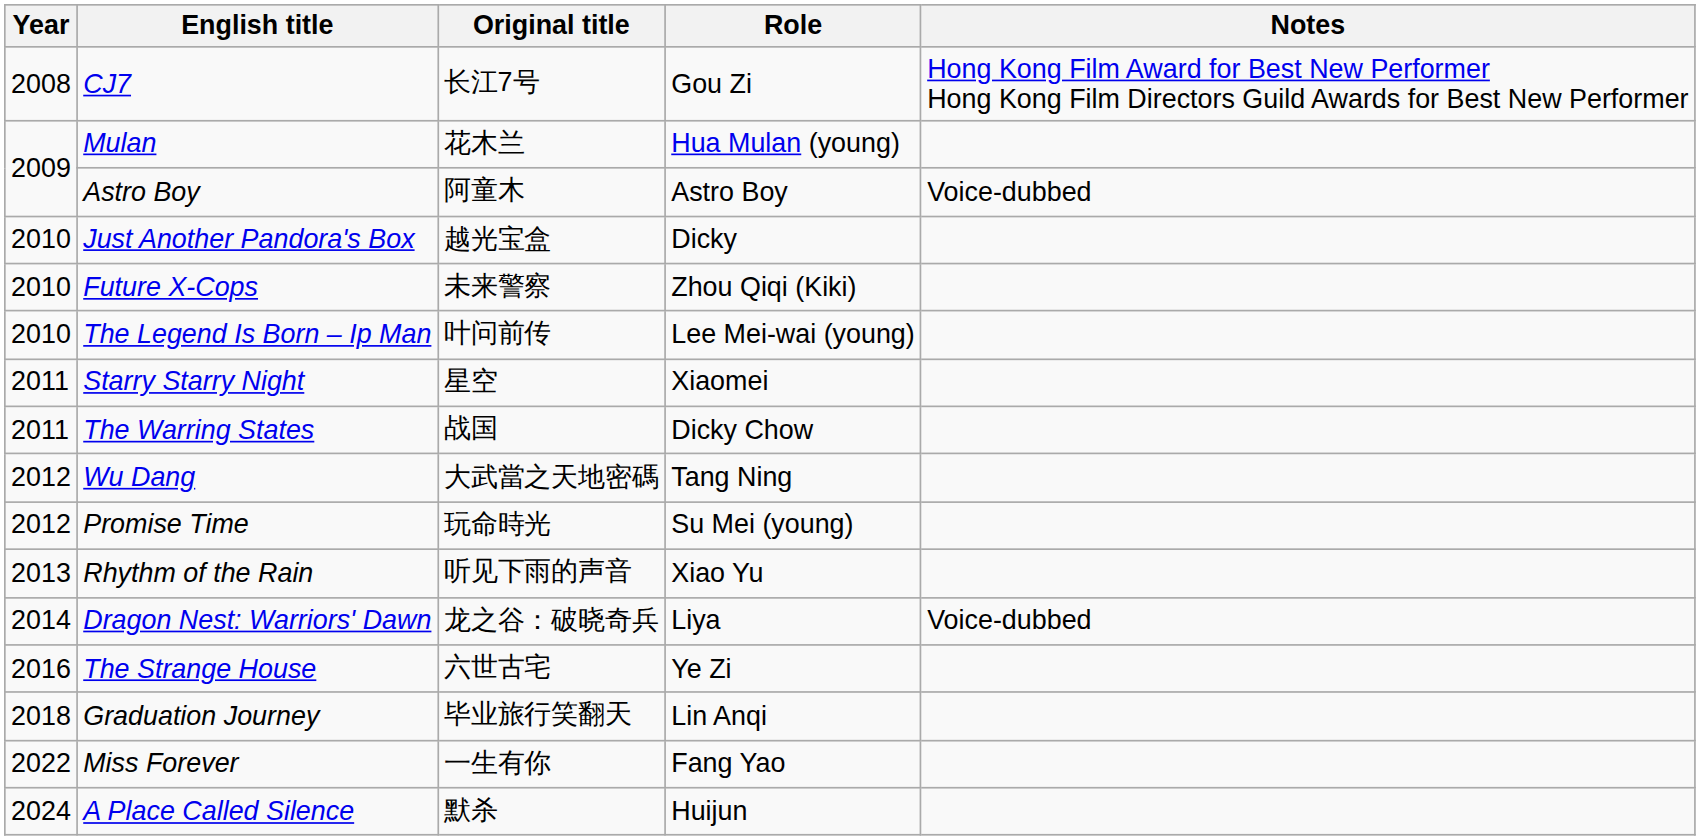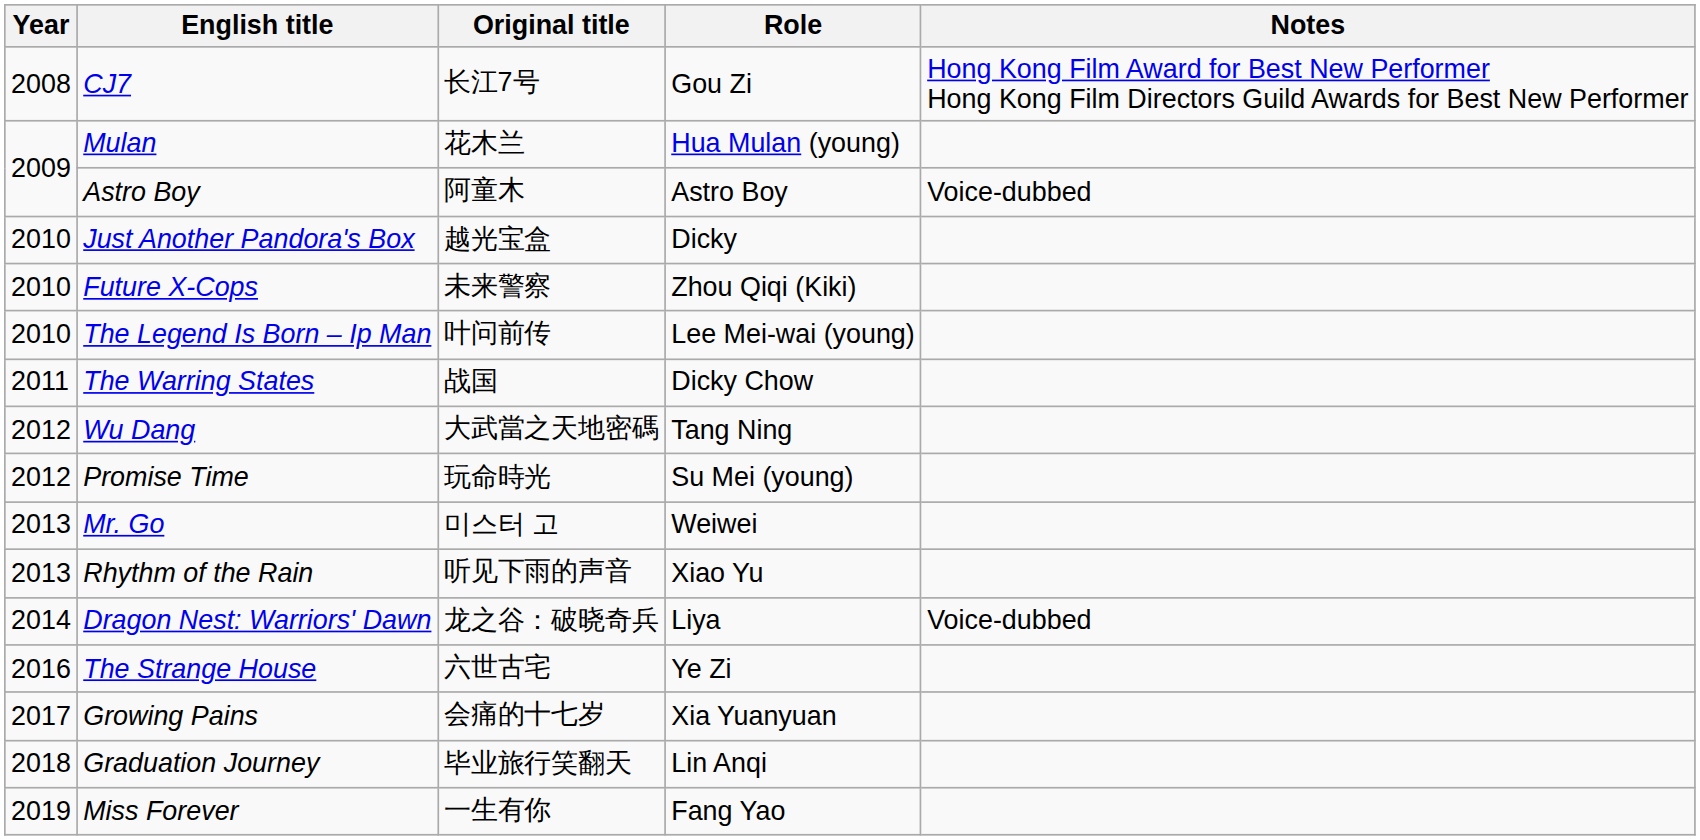 <table class="wikitable sortable">
 <tr>
 <th>Year</th>
 <th>English title</th>
 <th>Original title</th>
 <th>Role</th>
 <th class="unsortable">Notes</th>
 </tr>
 <tr>
 <td>2008</td>
 <td><em><a href='#'>CJ7</a></em></td>
 <td>长江7号</td>
 <td>Gou Zi</td>
 <td><a href='#'>Hong Kong Film Award for Best New Performer</a><br>Hong Kong Film Directors Guild Awards for Best New Performer</td>
 </tr>
 <tr>
 <td rowspan=2>2009</td>
 <td><em><a href='#'>Mulan</a></em></td>
 <td>花木兰</td>
 <td><a href='#'>Hua Mulan</a> (young)</td>
 <td></td>
 </tr>
 <tr>
 <td><em>Astro Boy</em></td>
 <td>阿童木</td>
 <td>Astro Boy</td>
 <td>Voice-dubbed</td>
 </tr>
 <tr>
 <td>2010</td>
 <td><em><a href='#'>Just Another Pandora's Box</a></em></td>
 <td>越光宝盒</td>
 <td>Dicky</td>
 <td></td>
 </tr>
 <tr>
 <td>2010</td>
 <td><em><a href='#'>Future X-Cops</a></em></td>
 <td>未来警察</td>
 <td>Zhou Qiqi (Kiki)</td>
 <td></td>
 </tr>
 <tr>
 <td>2010</td>
 <td><em><a href='#'>The Legend Is Born – Ip Man</a></em></td>
 <td>叶问前传</td>
 <td>Lee Mei-wai (young)</td>
 <td></td>
 </tr>
 <tr>
 <td>2011</td>
-<td><em><a href='#'>Starry Starry Night</a></em></td>
-<td>星空</td>
-<td>Xiaomei</td>
-<td></td>
-</tr>
-<tr>
-<td>2011</td>
 <td><em><a href='#'>The Warring States</a></em></td>
 <td>战国</td>
 <td>Dicky Chow</td>
 <td></td>
 </tr>
 <tr>
 <td>2012</td>
 <td><em><a href='#'>Wu Dang</a></em></td>
 <td>大武當之天地密碼</td>
 <td>Tang Ning</td>
 <td></td>
 </tr>
 <tr>
 <td>2012</td>
 <td><em>Promise Time</em></td>
 <td>玩命時光</td>
 <td>Su Mei (young)</td>
+<td></td>
+</tr>
+<tr>
+<td>2013</td>
+<td><em><a href='#'>Mr. Go</a></em></td>
+<td>미스터 고</td>
+<td>Weiwei</td>
 <td></td>
 </tr>
 <tr>
 <td>2013</td>
 <td><em>Rhythm of the Rain</em></td>
 <td>听见下雨的声音</td>
 <td>Xiao Yu</td>
 <td></td>
 </tr>
 <tr>
 <td>2014</td>
 <td><em><a href='#'>Dragon Nest: Warriors' Dawn</a></em></td>
 <td>龙之谷：破晓奇兵</td>
 <td>Liya</td>
 <td>Voice-dubbed</td>
 </tr>
 <tr>
 <td>2016</td>
 <td><em><a href='#'>The Strange House</a></em></td>
 <td>六世古宅</td>
 <td>Ye Zi</td>
 <td></td>
 </tr>
 <tr>
+<td>2017</td>
+<td><em>Growing Pains</em></td>
+<td>会痛的十七岁</td>
+<td>Xia Yuanyuan</td>
+<td></td>
+</tr>
+<tr>
 <td>2018</td>
 <td><em>Graduation Journey</em></td>
 <td>毕业旅行笑翻天</td>
 <td>Lin Anqi</td>
 <td></td>
 </tr>
 <tr>
-<td>2022</td>
+<td>2019</td>
 <td><em>Miss Forever</em></td>
 <td>一生有你</td>
 <td>Fang Yao</td>
 <td></td>
 </tr>
-<tr>
-<td>2024</td>
-<td><em><a href='#'>A Place Called Silence</a></em></td>
-<td>默杀</td>
-<td>Huijun</td>
-<td></td>
-</tr>
 </table>
